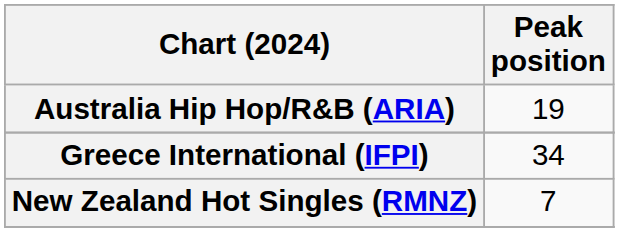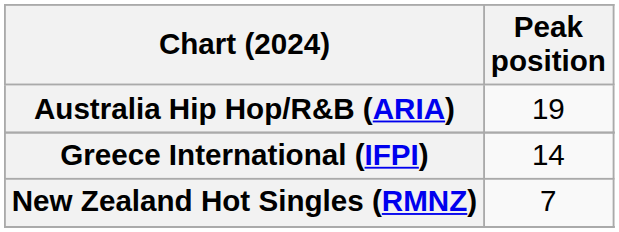 <table class="wikitable sortable plainrowheaders" style="text-align:center">
 <tr>
 <th scope="col">Chart (2024)</th>
 <th scope="col">Peak<br>position</th>
 </tr>
 <tr>
 <th scope="row">Australia Hip Hop/R&B (<a href='#'>ARIA</a>)</th>
 <td>19</td>
 </tr>
 <tr>
 </tr>
 <tr>
 </tr>
 <tr>
 <th scope="row">Greece International (<a href='#'>IFPI</a>)</th>
-<td>34</td>
+<td>14</td>
 </tr>
 <tr>
 <th scope="row">New Zealand Hot Singles (<a href='#'>RMNZ</a>)</th>
 <td>7</td>
 </tr>
 <tr>
 </tr>
 <tr>
 </tr>
 <tr>
 </tr>
 <tr>
 </tr>
 <tr>
 </tr>
 <tr>
 </tr>
 </table>
